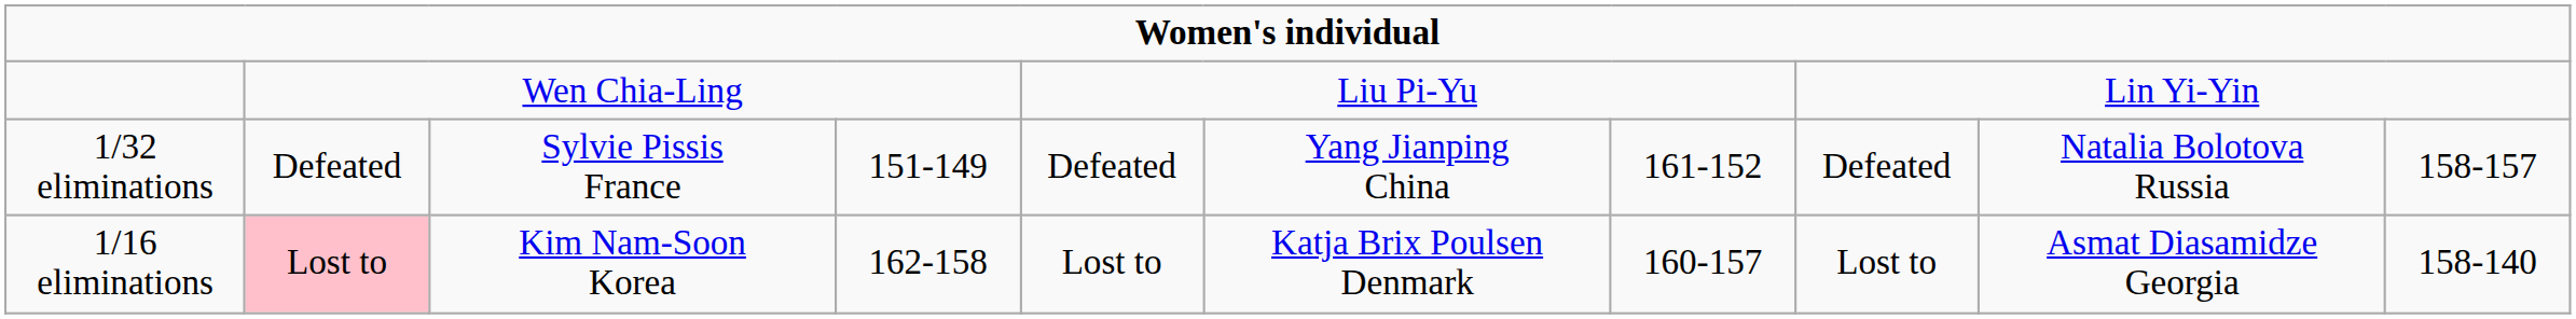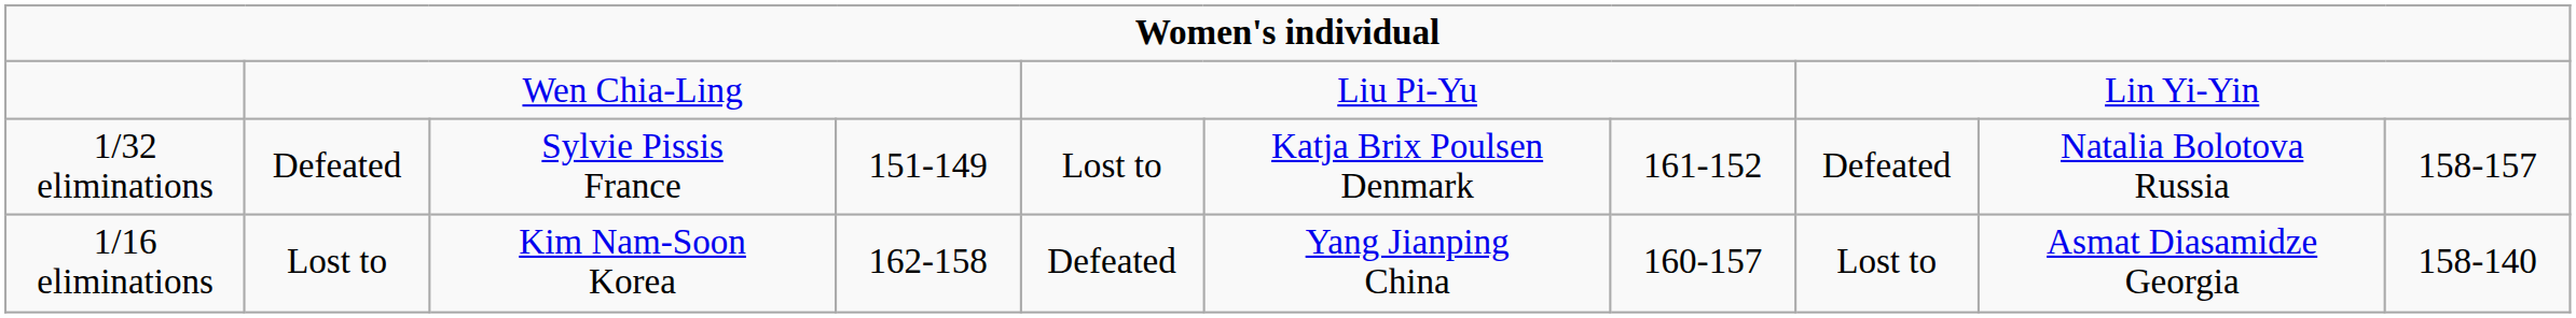 <table class="wikitable">
 <tr>
 <td align=center colspan=10><strong>Women's individual</strong></td>
 </tr>
 <tr>
 <td></td>
 <td align=center colspan=3><a href='#'>Wen Chia-Ling</a></td>
 <td align=center colspan=3><a href='#'>Liu Pi-Yu</a></td>
 <td align=center colspan=3><a href='#'>Lin Yi-Yin</a></td>
 </tr>
 <tr>
 <td width="100px" align=center>1/32 eliminations</td>
 <td width="75px" align= center>Defeated</td>
 <td width="175px" align=center><a href='#'>Sylvie Pissis</a> <br>France</td>
 <td width="75px" align=center>151-149</td>
-<td width="75px" align= center>Defeated</td>
-<td width="175px" align=center><a href='#'>Yang Jianping</a> <br>China</td>
+<td width="75px" align= center>Lost to</td>
+<td width="175px" align=center><a href='#'>Katja Brix Poulsen</a> <br>Denmark</td>
 <td width="75px" align=center>161-152</td>
 <td width="75px" align= center>Defeated</td>
 <td width="175px" align=center><a href='#'>Natalia Bolotova</a> <br>Russia</td>
 <td width="75px" align=center>158-157</td>
 </tr>
 <tr>
 <td width="100px" align=center>1/16 eliminations</td>
-<td width="75px" align= center style="background: pink;">Lost to</td>
+<td width="75px" align= center>Lost to</td>
 <td width="175px" align=center><a href='#'>Kim Nam-Soon</a> <br>Korea</td>
 <td width="75px" align=center>162-158</td>
-<td width="75px" align= center>Lost to</td>
-<td width="175px" align=center><a href='#'>Katja Brix Poulsen</a> <br>Denmark</td>
+<td width="75px" align= center>Defeated</td>
+<td width="175px" align=center><a href='#'>Yang Jianping</a> <br>China</td>
 <td width="75px" align=center>160-157</td>
 <td width="75px" align= center>Lost to</td>
 <td width="175px" align=center><a href='#'>Asmat Diasamidze</a> <br>Georgia</td>
 <td width="75px" align=center>158-140</td>
 </tr>
 </table>
